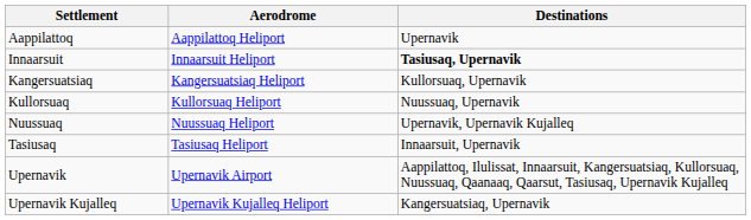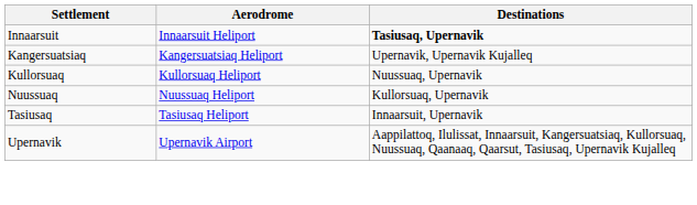 <table class="wikitable">
 <tr>
 <th width="22%">Settlement</th>
 <th width="31%">Aerodrome</th>
 <th>Destinations</th>
-</tr>
-<tr>
-<td>Aappilattoq</td>
-<td><a href='#'>Aappilattoq Heliport</a></td>
-<td>Upernavik</td>
 </tr>
 <tr>
 <td>Innaarsuit</td>
 <td><a href='#'>Innaarsuit Heliport</a></td>
 <td><strong>Tasiusaq, Upernavik</strong></td>
 </tr>
 <tr>
 <td>Kangersuatsiaq</td>
 <td><a href='#'>Kangersuatsiaq Heliport</a></td>
-<td>Kullorsuaq, Upernavik</td>
+<td>Upernavik, Upernavik Kujalleq</td>
 </tr>
 <tr>
 <td>Kullorsuaq</td>
 <td><a href='#'>Kullorsuaq Heliport</a></td>
 <td>Nuussuaq, Upernavik</td>
 </tr>
 <tr>
 <td>Nuussuaq</td>
 <td><a href='#'>Nuussuaq Heliport</a></td>
-<td>Upernavik, Upernavik Kujalleq</td>
+<td>Kullorsuaq, Upernavik</td>
 </tr>
 <tr>
 <td>Tasiusaq</td>
 <td><a href='#'>Tasiusaq Heliport</a></td>
 <td>Innaarsuit, Upernavik</td>
 </tr>
 <tr>
 <td>Upernavik</td>
 <td><a href='#'>Upernavik Airport</a></td>
 <td>Aappilattoq, Ilulissat, Innaarsuit, Kangersuatsiaq, Kullorsuaq, Nuussuaq, Qaanaaq, Qaarsut, Tasiusaq, Upernavik Kujalleq</td>
 </tr>
-<tr>
-<td>Upernavik Kujalleq</td>
-<td><a href='#'>Upernavik Kujalleq Heliport</a></td>
-<td>Kangersuatsiaq, Upernavik</td>
-</tr>
 </table>
